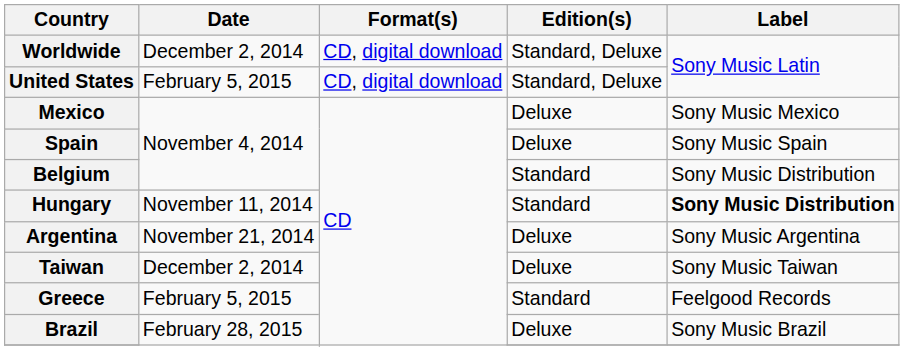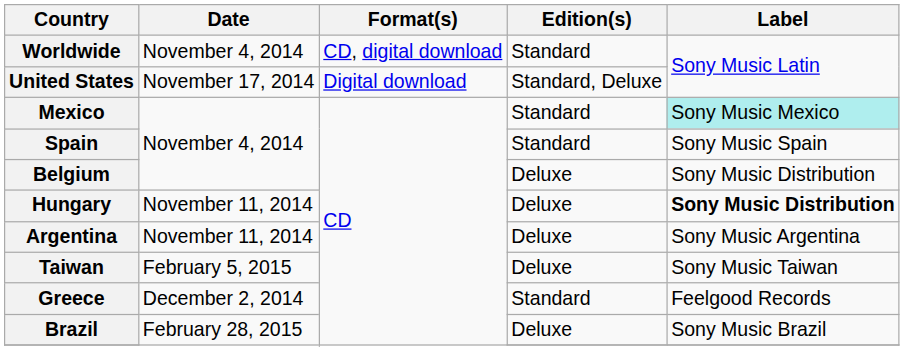 <table class="wikitable plainrowheaders">
 <tr>
 <th scope="col">Country</th>
 <th>Date</th>
 <th>Format(s)</th>
 <th>Edition(s)</th>
 <th>Label</th>
 </tr>
 <tr>
 <th scope="row">Worldwide</th>
-<td>December 2, 2014</td>
+<td>November 4, 2014</td>
 <td><a href='#'>CD</a>, <a href='#'>digital download</a></td>
-<td>Standard, Deluxe</td>
+<td>Standard</td>
 <td rowspan="2"><a href='#'>Sony Music Latin</a></td>
 </tr>
 <tr>
 <th scope="row">United States</th>
-<td>February 5, 2015</td>
-<td><a href='#'>CD</a>, <a href='#'>digital download</a></td>
+<td>November 17, 2014</td>
+<td><a href='#'>Digital download</a></td>
 <td>Standard, Deluxe</td>
 </tr>
 <tr>
 <th scope="row">Mexico</th>
 <td rowspan="3">November 4, 2014</td>
 <td rowspan="9"><a href='#'>CD</a></td>
-<td>Deluxe</td>
-<td>Sony Music Mexico</td>
+<td>Standard</td>
+<td style="background: paleturquoise;">Sony Music Mexico</td>
 </tr>
 <tr>
 <th scope="row">Spain</th>
-<td>Deluxe</td>
+<td>Standard</td>
 <td>Sony Music Spain</td>
 </tr>
 <tr>
 <th scope="row">Belgium</th>
-<td>Standard</td>
+<td>Deluxe</td>
 <td>Sony Music Distribution</td>
 </tr>
 <tr>
 <th scope="row">Hungary</th>
 <td>November 11, 2014</td>
-<td>Standard</td>
+<td>Deluxe</td>
 <td><strong>Sony Music Distribution</strong></td>
 </tr>
 <tr>
 <th scope="row">Argentina</th>
-<td>November 21, 2014</td>
+<td>November 11, 2014</td>
 <td>Deluxe</td>
 <td>Sony Music Argentina</td>
 </tr>
 <tr>
 <th scope="row">Taiwan</th>
-<td>December 2, 2014</td>
+<td>February 5, 2015</td>
 <td>Deluxe</td>
 <td>Sony Music Taiwan</td>
 </tr>
 <tr>
 <th scope="row">Greece</th>
-<td>February 5, 2015</td>
+<td>December 2, 2014</td>
 <td>Standard</td>
 <td>Feelgood Records</td>
 </tr>
 <tr>
 <th scope="row">Brazil</th>
 <td rowspan="2">February 28, 2015</td>
 <td>Deluxe</td>
 <td>Sony Music Brazil</td>
 </tr>
 <tr>
 </tr>
 </table>
